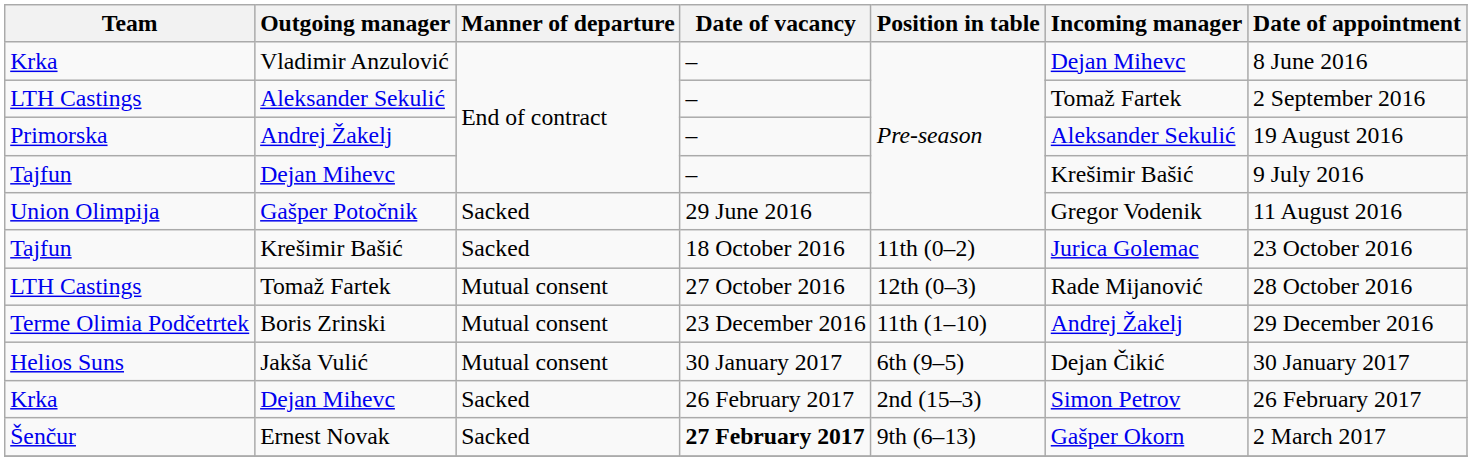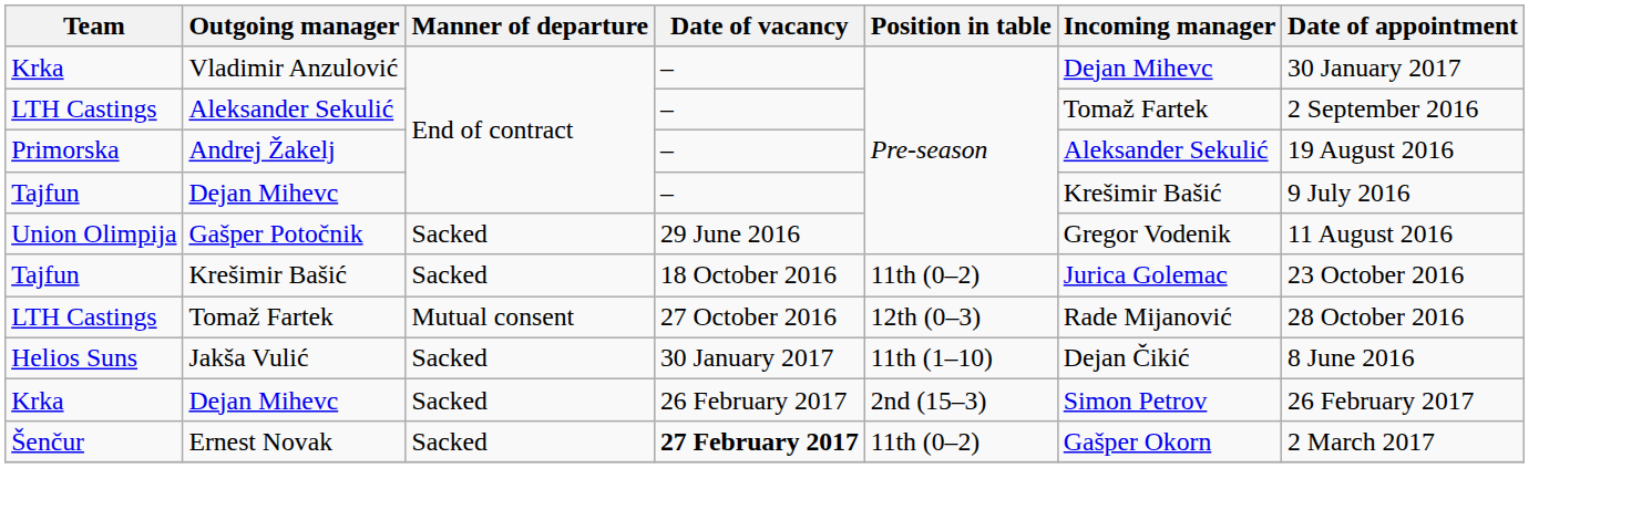 <table class="wikitable sortable">
 <tr>
 <th>Team</th>
 <th>Outgoing manager</th>
 <th>Manner of departure</th>
 <th>Date of vacancy</th>
 <th>Position in table</th>
 <th>Incoming manager</th>
 <th>Date of appointment</th>
 </tr>
 <tr>
 <td><a href='#'>Krka</a></td>
 <td> Vladimir Anzulović</td>
 <td rowspan=4>End of contract</td>
 <td>–</td>
 <td rowspan=5><em>Pre-season</em></td>
 <td> <a href='#'>Dejan Mihevc</a></td>
-<td>8 June 2016</td>
+<td>30 January 2017</td>
 </tr>
 <tr>
 <td><a href='#'>LTH Castings</a></td>
 <td> <a href='#'>Aleksander Sekulić</a></td>
 <td>–</td>
 <td> Tomaž Fartek</td>
 <td>2 September 2016</td>
 </tr>
 <tr>
 <td><a href='#'>Primorska</a></td>
 <td> <a href='#'>Andrej Žakelj</a></td>
 <td>–</td>
 <td> <a href='#'>Aleksander Sekulić</a></td>
 <td>19 August 2016</td>
 </tr>
 <tr>
 <td><a href='#'>Tajfun</a></td>
 <td> <a href='#'>Dejan Mihevc</a></td>
 <td>–</td>
 <td> Krešimir Bašić</td>
 <td>9 July 2016</td>
 </tr>
 <tr>
 <td><a href='#'>Union Olimpija</a></td>
 <td> <a href='#'>Gašper Potočnik</a></td>
 <td>Sacked</td>
 <td>29 June 2016</td>
 <td> Gregor Vodenik</td>
 <td>11 August 2016</td>
 </tr>
 <tr>
 <td><a href='#'>Tajfun</a></td>
 <td> Krešimir Bašić</td>
 <td>Sacked</td>
 <td>18 October 2016</td>
 <td>11th (0–2)</td>
 <td> <a href='#'>Jurica Golemac</a></td>
 <td>23 October 2016</td>
 </tr>
 <tr>
 <td><a href='#'>LTH Castings</a></td>
 <td> Tomaž Fartek</td>
 <td>Mutual consent</td>
 <td>27 October 2016</td>
 <td>12th (0–3)</td>
 <td> Rade Mijanović</td>
 <td>28 October 2016</td>
 </tr>
 <tr>
-<td><a href='#'>Terme Olimia Podčetrtek</a></td>
-<td> Boris Zrinski</td>
-<td>Mutual consent</td>
-<td>23 December 2016</td>
-<td>11th (1–10)</td>
-<td> <a href='#'>Andrej Žakelj</a></td>
-<td>29 December 2016</td>
-</tr>
-<tr>
 <td><a href='#'>Helios Suns</a></td>
 <td> Jakša Vulić</td>
-<td>Mutual consent</td>
+<td>Sacked</td>
 <td>30 January 2017</td>
-<td>6th (9–5)</td>
+<td>11th (1–10)</td>
 <td> Dejan Čikić</td>
-<td>30 January 2017</td>
+<td>8 June 2016</td>
 </tr>
 <tr>
 <td><a href='#'>Krka</a></td>
 <td> <a href='#'>Dejan Mihevc</a></td>
 <td>Sacked</td>
 <td>26 February 2017</td>
 <td>2nd (15–3)</td>
 <td> <a href='#'>Simon Petrov</a></td>
 <td>26 February 2017</td>
 </tr>
 <tr>
 <td><a href='#'>Šenčur</a></td>
 <td> Ernest Novak</td>
 <td>Sacked</td>
 <td><strong>27 February 2017</strong></td>
-<td>9th (6–13)</td>
+<td>11th (0–2)</td>
 <td> <a href='#'>Gašper Okorn</a></td>
 <td>2 March 2017</td>
 </tr>
 <tr>
 </tr>
 </table>
